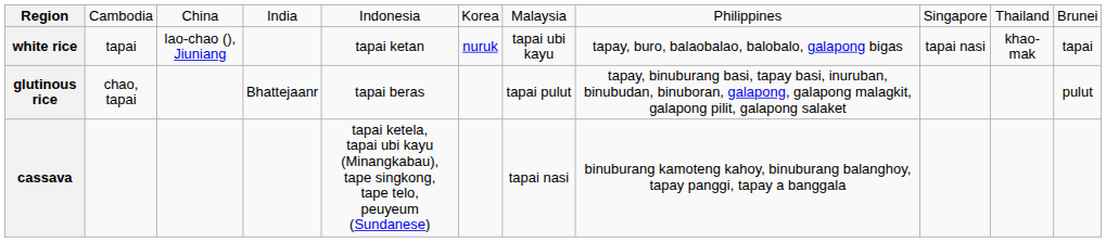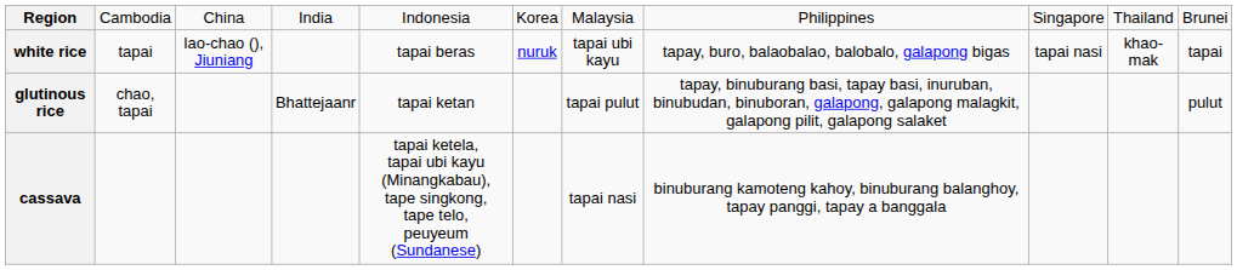 <table class="wikitable" style="text-align:center">
 <tr>
 <th>Region</th>
 <td>Cambodia</td>
 <td>China</td>
 <td>India</td>
 <td>Indonesia</td>
 <td>Korea</td>
 <td>Malaysia</td>
 <td>Philippines</td>
 <td>Singapore</td>
 <td>Thailand</td>
 <td>Brunei</td>
 </tr>
 <tr>
 <th>white rice</th>
 <td>tapai </td>
 <td>lao-chao (), <a href='#'>Jiuniang</a> </td>
 <td></td>
-<td>tapai ketan </td>
+<td>tapai beras </td>
 <td><a href='#'>nuruk</a> </td>
 <td>tapai ubi kayu </td>
 <td>tapay, buro, balaobalao, balobalo, <a href='#'>galapong</a> bigas</td>
 <td>tapai nasi </td>
 <td>khao-mak </td>
 <td>tapai </td>
 </tr>
 <tr>
 <th>glutinous rice</th>
 <td>chao, tapai </td>
 <td></td>
 <td>Bhattejaanr </td>
-<td>tapai beras </td>
+<td>tapai ketan </td>
 <td></td>
 <td>tapai pulut </td>
 <td>tapay, binuburang basi, tapay basi, inuruban, binubudan, binuboran, <a href='#'>galapong</a>, galapong malagkit, galapong pilit, galapong salaket</td>
 <td></td>
 <td></td>
 <td>pulut </td>
 </tr>
 <tr>
 <th>cassava</th>
 <td></td>
 <td></td>
 <td></td>
 <td>tapai ketela, <br>tapai ubi kayu (Minangkabau), <br>tape singkong, <br>tape telo, <br>peuyeum (<a href='#'>Sundanese</a>)</td>
 <td></td>
 <td>tapai nasi </td>
 <td>binuburang kamoteng kahoy, binuburang balanghoy, tapay panggi, tapay a banggala</td>
 <td></td>
 <td></td>
 <td></td>
 </tr>
 </table>
